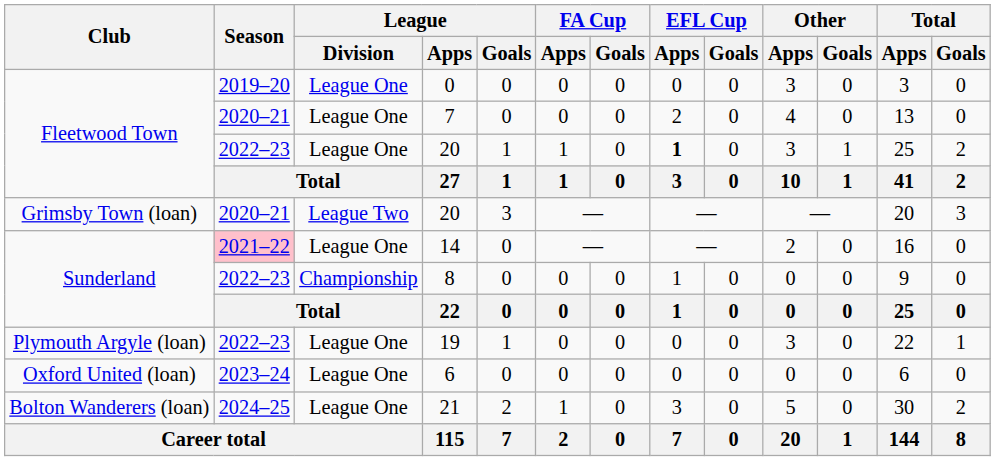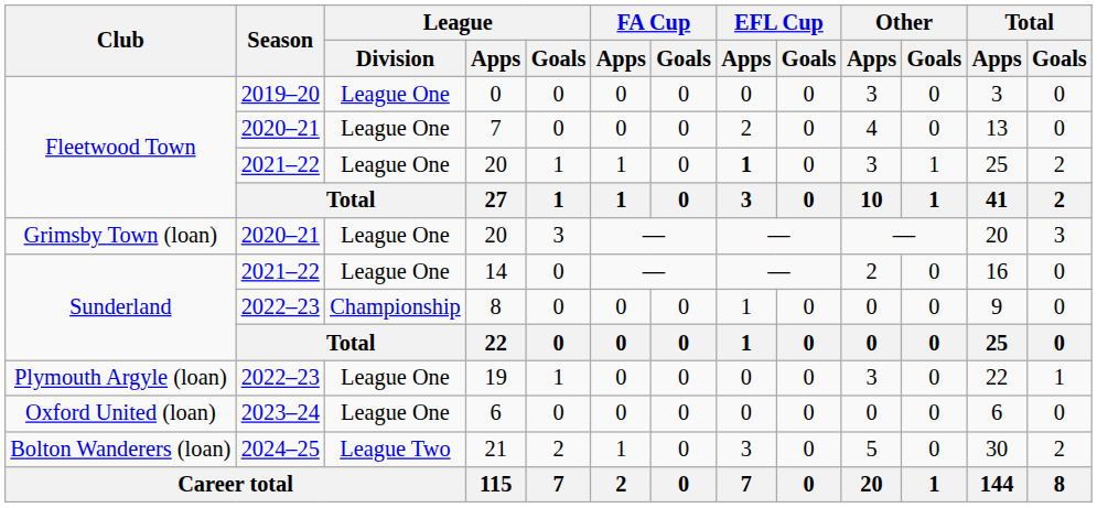 <table class=wikitable style="text-align: center">
 <tr>
 <th rowspan=2>Club</th>
 <th rowspan=2>Season</th>
 <th colspan=3>League</th>
 <th colspan=2><a href='#'>FA Cup</a></th>
 <th colspan=2><a href='#'>EFL Cup</a></th>
 <th colspan=2>Other</th>
 <th colspan=2>Total</th>
 </tr>
 <tr>
 <th>Division</th>
 <th>Apps</th>
 <th>Goals</th>
 <th>Apps</th>
 <th>Goals</th>
 <th>Apps</th>
 <th>Goals</th>
 <th>Apps</th>
 <th>Goals</th>
 <th>Apps</th>
 <th>Goals</th>
 </tr>
 <tr>
 <td rowspan=4><a href='#'>Fleetwood Town</a></td>
 <td><a href='#'>2019–20</a></td>
 <td><a href='#'>League One</a></td>
 <td>0</td>
 <td>0</td>
 <td>0</td>
 <td>0</td>
 <td>0</td>
 <td>0</td>
 <td>3</td>
 <td>0</td>
 <td>3</td>
 <td>0</td>
 </tr>
 <tr>
 <td><a href='#'>2020–21</a></td>
 <td>League One</td>
 <td>7</td>
 <td>0</td>
 <td>0</td>
 <td>0</td>
 <td>2</td>
 <td>0</td>
 <td>4</td>
 <td>0</td>
 <td>13</td>
 <td>0</td>
 </tr>
 <tr>
-<td><a href='#'>2022–23</a></td>
+<td><a href='#'>2021–22</a></td>
 <td>League One</td>
 <td>20</td>
 <td>1</td>
 <td>1</td>
 <td>0</td>
 <td><strong>1</strong></td>
 <td>0</td>
 <td>3</td>
 <td>1</td>
 <td>25</td>
 <td>2</td>
 </tr>
 <tr>
 <th colspan=2>Total</th>
 <th>27</th>
 <th>1</th>
 <th>1</th>
 <th>0</th>
 <th>3</th>
 <th>0</th>
 <th>10</th>
 <th>1</th>
 <th>41</th>
 <th>2</th>
 </tr>
 <tr>
 <td><a href='#'>Grimsby Town</a> (loan)</td>
 <td><a href='#'>2020–21</a></td>
-<td><a href='#'>League Two</a></td>
+<td>League One</td>
 <td>20</td>
 <td>3</td>
 <td colspan=2>—</td>
 <td colspan=2>—</td>
 <td colspan=2>—</td>
 <td>20</td>
 <td>3</td>
 </tr>
 <tr>
 <td rowspan="3"><a href='#'>Sunderland</a></td>
-<td style="background: pink;"><a href='#'>2021–22</a></td>
+<td><a href='#'>2021–22</a></td>
 <td>League One</td>
 <td>14</td>
 <td>0</td>
 <td colspan=2>—</td>
 <td colspan=2>—</td>
 <td>2</td>
 <td>0</td>
 <td>16</td>
 <td>0</td>
 </tr>
 <tr>
 <td><a href='#'>2022–23</a></td>
 <td><a href='#'>Championship</a></td>
 <td>8</td>
 <td>0</td>
 <td>0</td>
 <td>0</td>
 <td>1</td>
 <td>0</td>
 <td>0</td>
 <td>0</td>
 <td>9</td>
 <td>0</td>
 </tr>
 <tr>
 <th colspan=2>Total</th>
 <th>22</th>
 <th>0</th>
 <th>0</th>
 <th>0</th>
 <th>1</th>
 <th>0</th>
 <th>0</th>
 <th>0</th>
 <th>25</th>
 <th>0</th>
 </tr>
 <tr>
 <td><a href='#'>Plymouth Argyle</a> (loan)</td>
 <td><a href='#'>2022–23</a></td>
 <td>League One</td>
 <td>19</td>
 <td>1</td>
 <td>0</td>
 <td>0</td>
 <td>0</td>
 <td>0</td>
 <td>3</td>
 <td>0</td>
 <td>22</td>
 <td>1</td>
 </tr>
 <tr>
 <td><a href='#'>Oxford United</a> (loan)</td>
 <td><a href='#'>2023–24</a></td>
 <td>League One</td>
 <td>6</td>
 <td>0</td>
 <td>0</td>
 <td>0</td>
 <td>0</td>
 <td>0</td>
 <td>0</td>
 <td>0</td>
 <td>6</td>
 <td>0</td>
 </tr>
 <tr>
 <td><a href='#'>Bolton Wanderers</a> (loan)</td>
 <td><a href='#'>2024–25</a></td>
-<td>League One</td>
+<td><a href='#'>League Two</a></td>
 <td>21</td>
 <td>2</td>
 <td>1</td>
 <td>0</td>
 <td>3</td>
 <td>0</td>
 <td>5</td>
 <td>0</td>
 <td>30</td>
 <td>2</td>
 </tr>
 <tr>
 <th colspan="3">Career total</th>
 <th>115</th>
 <th>7</th>
 <th>2</th>
 <th>0</th>
 <th>7</th>
 <th>0</th>
 <th>20</th>
 <th>1</th>
 <th>144</th>
 <th>8</th>
 </tr>
 </table>
